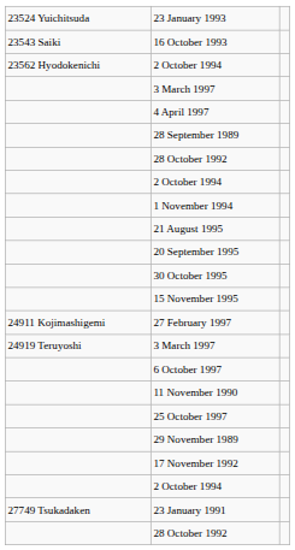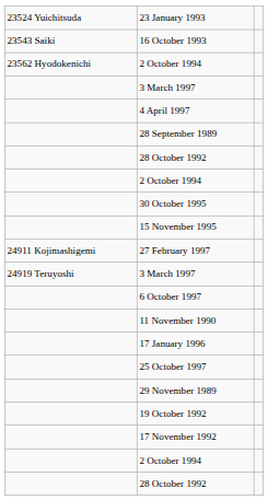 <table class="wikitable" style="font-size: 89%; float: left; width: 26em; margin-right: 1em; height: 700px">
 <tr>
 <td>23524 Yuichitsuda</td>
 <td>23 January 1993</td>
 <td> </td>
 </tr>
 <tr>
 <td>23543 Saiki</td>
 <td>16 October 1993</td>
 <td> </td>
 </tr>
 <tr>
 <td>23562 Hyodokenichi</td>
 <td>2 October 1994</td>
 <td> </td>
 </tr>
 <tr>
 <td></td>
 <td>3 March 1997</td>
 <td> </td>
 </tr>
 <tr>
 <td></td>
 <td>4 April 1997</td>
 <td> </td>
 </tr>
 <tr>
 <td></td>
 <td>28 September 1989</td>
 <td> </td>
 </tr>
 <tr>
 <td></td>
 <td>28 October 1992</td>
 <td> </td>
 </tr>
 <tr>
 <td></td>
 <td>2 October 1994</td>
 <td> </td>
 </tr>
 <tr>
 <td></td>
-<td>1 November 1994</td>
-<td> </td>
-</tr>
-<tr>
-<td></td>
-<td>21 August 1995</td>
-<td> </td>
-</tr>
-<tr>
-<td></td>
-<td>20 September 1995</td>
-<td> </td>
-</tr>
-<tr>
-<td></td>
 <td>30 October 1995</td>
 <td> </td>
 </tr>
 <tr>
 <td></td>
 <td>15 November 1995</td>
 <td> </td>
 </tr>
 <tr>
 <td>24911 Kojimashigemi</td>
 <td>27 February 1997</td>
 <td> </td>
 </tr>
 <tr>
 <td>24919 Teruyoshi</td>
 <td>3 March 1997</td>
 <td> </td>
 </tr>
 <tr>
 <td></td>
 <td>6 October 1997</td>
 <td> </td>
 </tr>
 <tr>
 <td></td>
 <td>11 November 1990</td>
 <td> </td>
 </tr>
 <tr>
 <td></td>
+<td>17 January 1996</td>
+<td> </td>
+</tr>
+<tr>
+<td></td>
 <td>25 October 1997</td>
 <td> </td>
 </tr>
 <tr>
 <td></td>
 <td>29 November 1989</td>
+<td> </td>
+</tr>
+<tr>
+<td></td>
+<td>19 October 1992</td>
 <td> </td>
 </tr>
 <tr>
 <td></td>
 <td>17 November 1992</td>
 <td> </td>
 </tr>
 <tr>
 <td></td>
 <td>2 October 1994</td>
 <td> </td>
 </tr>
 <tr>
-<td>27749 Tsukadaken</td>
-<td>23 January 1991</td>
-<td> </td>
-</tr>
-<tr>
 <td></td>
 <td>28 October 1992</td>
 <td> </td>
 </tr>
 </table>
